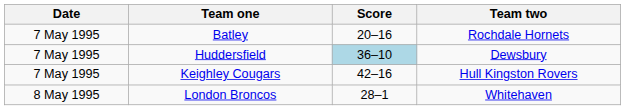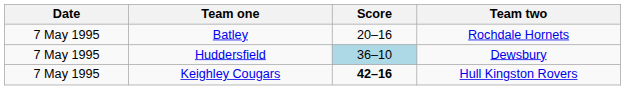 <table class="wikitable" style="text-align: center">
 <tr>
 <th width=150>Date</th>
 <th width=250>Team one</th>
 <th width=100>Score</th>
 <th width=250>Team two</th>
 </tr>
 <tr>
 <td>7 May 1995</td>
 <td><a href='#'>Batley</a></td>
 <td>20–16</td>
 <td><a href='#'>Rochdale Hornets</a></td>
 </tr>
 <tr>
 <td>7 May 1995</td>
 <td><a href='#'>Huddersfield</a></td>
 <td style="background: lightblue;">36–10</td>
 <td><a href='#'>Dewsbury</a></td>
 </tr>
 <tr>
 <td>7 May 1995</td>
 <td><a href='#'>Keighley Cougars</a></td>
-<td>42–16</td>
+<td><strong>42–16</strong></td>
 <td><a href='#'>Hull Kingston Rovers</a></td>
 </tr>
-<tr>
-<td>8 May 1995</td>
-<td><a href='#'>London Broncos</a></td>
-<td>28–1</td>
-<td><a href='#'>Whitehaven</a></td>
-</tr>
 </table>
